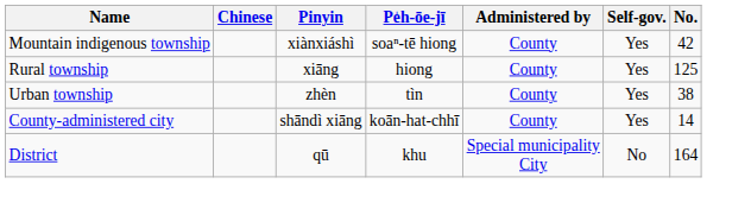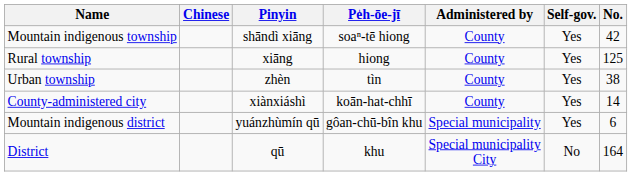 <table class=wikitable>
 <tr>
 <th>Name</th>
 <th><a href='#'>Chinese</a></th>
 <th><a href='#'>Pinyin</a></th>
 <th><a href='#'>Pe̍h-ōe-jī</a></th>
 <th>Administered by</th>
 <th>Self-gov.</th>
 <th>No.</th>
 </tr>
 <tr>
 <td>Mountain indigenous <a href='#'>township</a></td>
 <td align=center><span></span></td>
-<td align=center>xiànxiáshì</td>
+<td align=center>shāndì xiāng</td>
 <td align=center>soaⁿ-tē hiong</td>
 <td align=center><a href='#'>County</a></td>
 <td align=center>Yes</td>
 <td align=center>42</td>
 </tr>
 <tr>
 <td>Rural <a href='#'>township</a></td>
 <td align=center><span></span></td>
 <td align=center>xiāng</td>
 <td align=center>hiong</td>
 <td align=center><a href='#'>County</a></td>
 <td align=center>Yes</td>
 <td align=center>125</td>
 </tr>
 <tr>
 <td>Urban <a href='#'>township</a></td>
 <td align=center><span></span></td>
 <td align=center>zhèn</td>
 <td align=center>tìn</td>
 <td align=center><a href='#'>County</a></td>
 <td align=center>Yes</td>
 <td align=center>38</td>
 </tr>
 <tr>
 <td><a href='#'>County-administered city</a></td>
 <td align=center><span></span></td>
-<td align=center>shāndì xiāng</td>
+<td align=center>xiànxiáshì</td>
 <td align=center>koān-hat-chhī</td>
 <td align=center><a href='#'>County</a></td>
 <td align=center>Yes</td>
 <td align=center>14</td>
+</tr>
+<tr>
+<td>Mountain indigenous <a href='#'>district</a></td>
+<td align=center><span></span></td>
+<td align=center>yuánzhùmín qū</td>
+<td align=center>gôan-chū-bîn khu</td>
+<td align=center><a href='#'>Special municipality</a></td>
+<td align=center>Yes</td>
+<td align=center>6</td>
 </tr>
 <tr>
 <td><a href='#'>District</a></td>
 <td align=center><span></span></td>
 <td align=center>qū</td>
 <td align=center>khu</td>
 <td align=center><a href='#'>Special municipality</a><br><a href='#'>City</a></td>
 <td align=center>No</td>
 <td align=center>164</td>
 </tr>
 </table>
